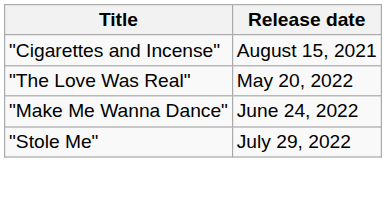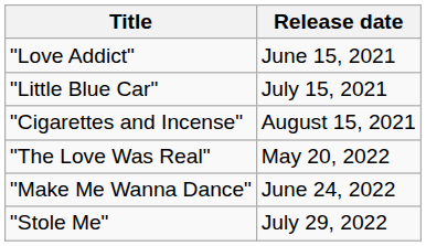 <table class="wikitable">
 <tr>
 <th>Title</th>
 <th>Release date</th>
+</tr>
+<tr>
+<td>"Love Addict"</td>
+<td>June 15, 2021</td>
+</tr>
+<tr>
+<td>"Little Blue Car"</td>
+<td>July 15, 2021</td>
 </tr>
 <tr>
 <td>"Cigarettes and Incense"</td>
 <td>August 15, 2021</td>
 </tr>
 <tr>
 <td>"The Love Was Real"</td>
 <td>May 20, 2022</td>
 </tr>
 <tr>
 <td>"Make Me Wanna Dance"</td>
 <td>June 24, 2022</td>
 </tr>
 <tr>
 <td>"Stole Me"</td>
 <td>July 29, 2022</td>
 </tr>
 </table>
